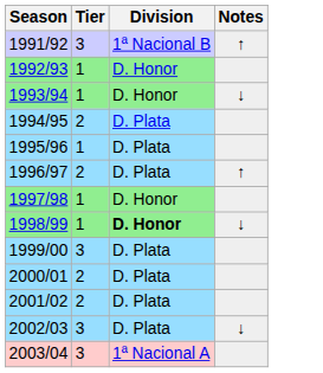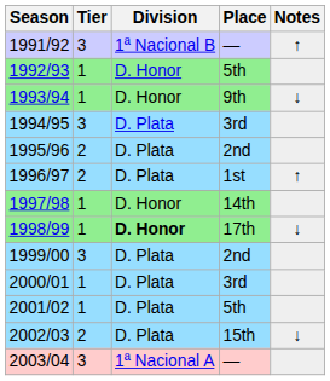 <table class="wikitable">
 <tr style="background:#f0f6fa;">
 <th>Season</th>
 <th>Tier</th>
 <th>Division</th>
+<th>Place</th>
 <th>Notes</th>
 </tr>
 <tr>
 <td style="background:#ccccff;">1991/92</td>
 <td style="background:#ccccff;">3</td>
 <td style="background:#ccccff;"><a href='#'>1ª Nacional B</a></td>
+<td style="background:#ccccff;">—</td>
 <th style="background:#efefef;">↑</th>
 </tr>
 <tr>
 <td style="background:#90EE90;"><a href='#'>1992/93</a></td>
 <td style="background:#90EE90;">1</td>
 <td style="background:#90EE90;"><a href='#'>D. Honor</a></td>
+<td style="background:#90EE90;">5th</td>
 <th style="background:#efefef;"></th>
 </tr>
 <tr>
 <td style="background:#90EE90;"><a href='#'>1993/94</a></td>
 <td style="background:#90EE90;">1</td>
 <td style="background:#90EE90;">D. Honor</td>
+<td style="background:#90EE90;">9th</td>
 <th style="background:#efefef;">↓</th>
 </tr>
 <tr>
 <td style="background:#97DEFF;">1994/95</td>
-<td style="background:#97DEFF;">2</td>
+<td style="background:#97DEFF;">3</td>
 <td style="background:#97DEFF;"><a href='#'>D. Plata</a></td>
+<td style="background:#97DEFF;">3rd</td>
 <th style="background:#efefef;"></th>
 </tr>
 <tr>
 <td style="background:#97DEFF;">1995/96</td>
-<td style="background:#97DEFF;">1</td>
+<td style="background:#97DEFF;">2</td>
 <td style="background:#97DEFF;">D. Plata</td>
+<td style="background:#97DEFF;">2nd</td>
 <th style="background:#efefef;"></th>
 </tr>
 <tr>
 <td style="background:#97DEFF;">1996/97</td>
 <td style="background:#97DEFF;">2</td>
 <td style="background:#97DEFF;">D. Plata</td>
+<td style="background:#97DEFF;">1st</td>
 <th style="background:#efefef;">↑</th>
 </tr>
 <tr>
 <td style="background:#90EE90;"><a href='#'>1997/98</a></td>
 <td style="background:#90EE90;">1</td>
 <td style="background:#90EE90;">D. Honor</td>
+<td style="background:#90EE90;">14th</td>
 <th style="background:#efefef;"></th>
 </tr>
 <tr>
 <td style="background:#90EE90;"><a href='#'>1998/99</a></td>
 <td style="background:#90EE90;">1</td>
 <td style="background:#90EE90;"><strong>D. Honor</strong></td>
+<td style="background:#90EE90;">17th</td>
 <th style="background:#efefef;">↓</th>
 </tr>
 <tr>
 <td style="background:#97DEFF;">1999/00</td>
 <td style="background:#97DEFF;">3</td>
 <td style="background:#97DEFF;">D. Plata</td>
+<td style="background:#97DEFF;">2nd</td>
 <th style="background:#efefef;"></th>
 </tr>
 <tr>
 <td style="background:#97DEFF;">2000/01</td>
-<td style="background:#97DEFF;">2</td>
+<td style="background:#97DEFF;">1</td>
 <td style="background:#97DEFF;">D. Plata</td>
+<td style="background:#97DEFF;">3rd</td>
 <th style="background:#efefef;"></th>
 </tr>
 <tr>
 <td style="background:#97DEFF;">2001/02</td>
-<td style="background:#97DEFF;">2</td>
+<td style="background:#97DEFF;">1</td>
 <td style="background:#97DEFF;">D. Plata</td>
+<td style="background:#97DEFF;">5th</td>
 <th style="background:#efefef;"></th>
 </tr>
 <tr>
 <td style="background:#97DEFF;">2002/03</td>
-<td style="background:#97DEFF;">3</td>
+<td style="background:#97DEFF;">2</td>
 <td style="background:#97DEFF;">D. Plata</td>
+<td style="background:#97DEFF;">15th</td>
 <th style="background:#efefef;">↓</th>
 </tr>
 <tr>
 <td style="background:#FFCCCC;">2003/04</td>
 <td style="background:#FFCCCC;">3</td>
 <td style="background:#FFCCCC;"><a href='#'>1ª Nacional A</a></td>
+<td style="background:#FFCCCC;">—</td>
 <th style="background:#efefef;"></th>
 </tr>
 </table>
